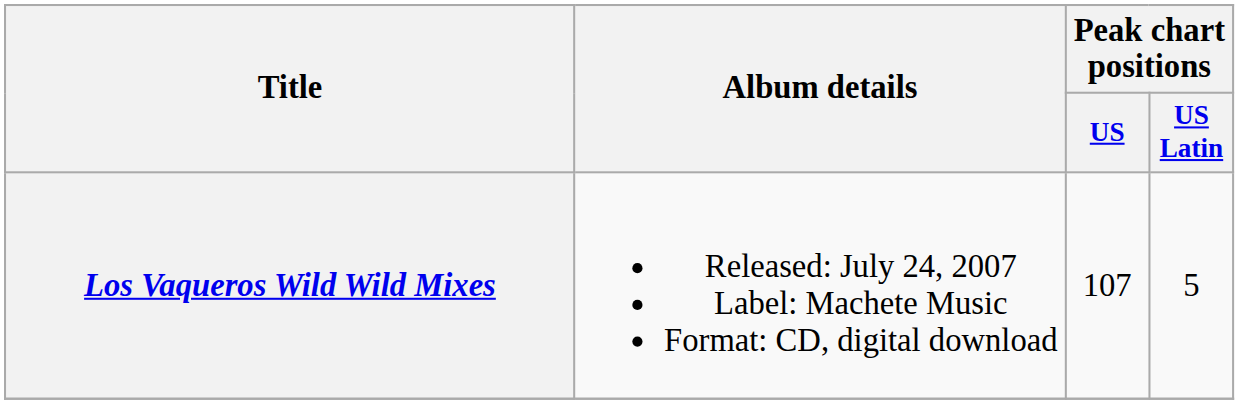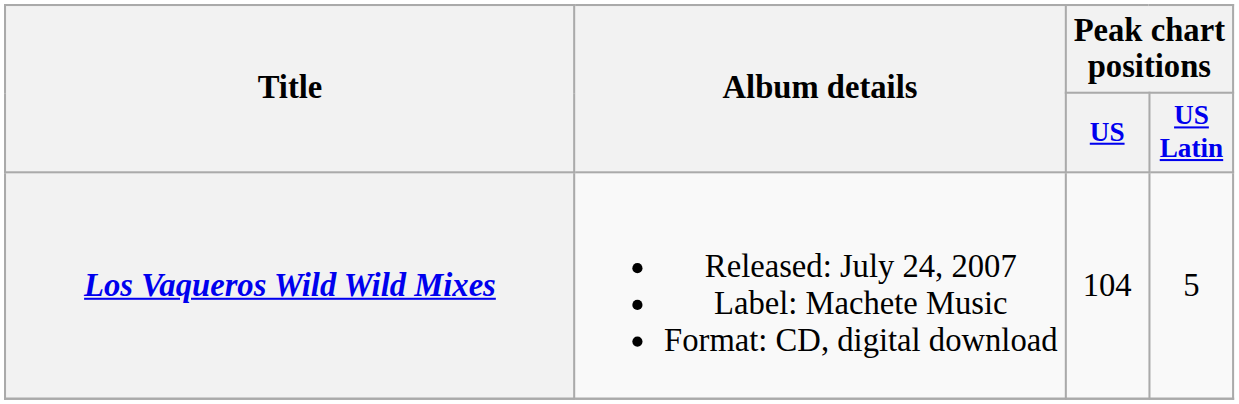 <table class="wikitable plainrowheaders" style="text-align:center;" border="1">
 <tr>
 <th rowspan="2" style="width:17em;">Title</th>
 <th rowspan="2">Album details</th>
 <th colspan="2">Peak chart positions</th>
 </tr>
 <tr style="font-size:smaller;">
 <th scope="col" style="width:35px;"><a href='#'>US</a><br></th>
 <th scope="col" style="width:35px;"><a href='#'>US<br>Latin</a><br></th>
 </tr>
 <tr>
 <th scope="row"><em><a href='#'>Los Vaqueros Wild Wild Mixes</a></em></th>
 <td><br><ul><li>Released: July 24, 2007</li><li>Label: Machete Music</li><li>Format: CD, digital download</li></ul></td>
-<td>107</td>
+<td>104</td>
 <td>5</td>
 </tr>
 <tr>
 </tr>
 </table>
